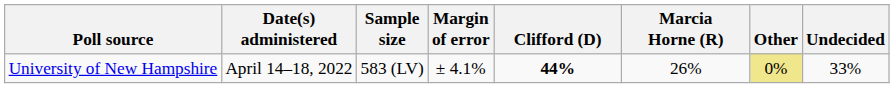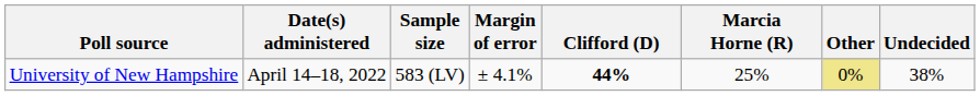 <table class="wikitable" style="font-size:90%;text-align:center;">
 <tr valign=bottom>
 <th>Poll source</th>
 <th>Date(s)<br>administered</th>
 <th>Sample<br>size</th>
 <th>Margin<br>of error</th>
 <th style="width:100px;"><br>Clifford (D)</th>
 <th style="width:100px;">Marcia<br>Horne (R)</th>
 <th>Other</th>
 <th>Undecided</th>
 </tr>
 <tr>
 <td style="text-align:left;"><a href='#'>University of New Hampshire</a></td>
 <td>April 14–18, 2022</td>
 <td>583 (LV)</td>
 <td>± 4.1%</td>
 <td><strong>44%</strong></td>
-<td>26%</td>
+<td>25%</td>
 <td style="background: khaki;">0%</td>
-<td>33%</td>
+<td>38%</td>
 </tr>
 </table>
